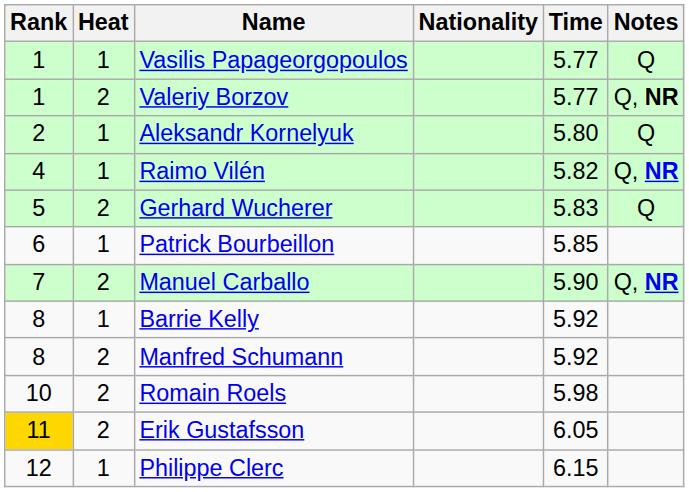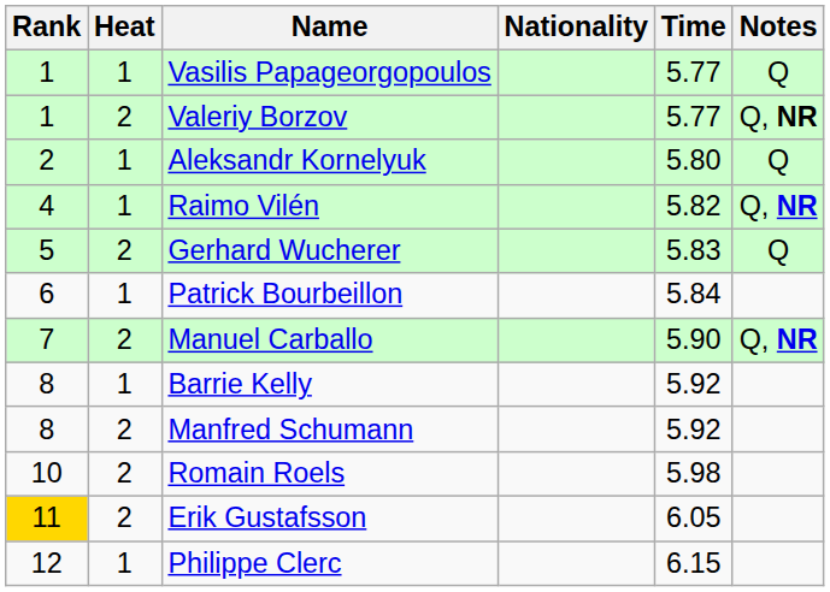 <table class="wikitable sortable" style="text-align:center">
 <tr>
 <th>Rank</th>
 <th>Heat</th>
 <th>Name</th>
 <th>Nationality</th>
 <th>Time</th>
 <th>Notes</th>
 </tr>
 <tr bgcolor=ccffcc>
 <td>1</td>
 <td>1</td>
 <td align="left"><a href='#'>Vasilis Papageorgopoulos</a></td>
 <td align=left></td>
 <td>5.77</td>
 <td>Q</td>
 </tr>
 <tr bgcolor=ccffcc>
 <td>1</td>
 <td>2</td>
 <td align="left"><a href='#'>Valeriy Borzov</a></td>
 <td align=left></td>
 <td>5.77</td>
 <td>Q, <strong>NR</strong></td>
 </tr>
 <tr bgcolor=ccffcc>
 <td>2</td>
 <td>1</td>
 <td align="left"><a href='#'>Aleksandr Kornelyuk</a></td>
 <td align=left></td>
 <td>5.80</td>
 <td>Q</td>
 </tr>
 <tr bgcolor=ccffcc>
 <td>4</td>
 <td>1</td>
 <td align="left"><a href='#'>Raimo Vilén</a></td>
 <td align=left></td>
 <td>5.82</td>
 <td>Q, <strong><a href='#'>NR</a></strong></td>
 </tr>
 <tr bgcolor=ccffcc>
 <td>5</td>
 <td>2</td>
 <td align="left"><a href='#'>Gerhard Wucherer</a></td>
 <td align=left></td>
 <td>5.83</td>
 <td>Q</td>
 </tr>
 <tr>
 <td>6</td>
 <td>1</td>
 <td align="left"><a href='#'>Patrick Bourbeillon</a></td>
 <td align=left></td>
-<td>5.85</td>
+<td>5.84</td>
 <td></td>
 </tr>
 <tr bgcolor=ccffcc>
 <td>7</td>
 <td>2</td>
 <td align="left"><a href='#'>Manuel Carballo</a></td>
 <td align=left></td>
 <td>5.90</td>
 <td>Q, <strong><a href='#'>NR</a></strong></td>
 </tr>
 <tr>
 <td>8</td>
 <td>1</td>
 <td align="left"><a href='#'>Barrie Kelly</a></td>
 <td align=left></td>
 <td>5.92</td>
 <td></td>
 </tr>
 <tr>
 <td>8</td>
 <td>2</td>
 <td align="left"><a href='#'>Manfred Schumann</a></td>
 <td align=left></td>
 <td>5.92</td>
 <td></td>
 </tr>
 <tr>
 <td>10</td>
 <td>2</td>
 <td align="left"><a href='#'>Romain Roels</a></td>
 <td align=left></td>
 <td>5.98</td>
 <td></td>
 </tr>
 <tr>
 <td style="background: gold;">11</td>
 <td>2</td>
 <td align="left"><a href='#'>Erik Gustafsson</a></td>
 <td align=left></td>
 <td>6.05</td>
 <td></td>
 </tr>
 <tr>
 <td>12</td>
 <td>1</td>
 <td align="left"><a href='#'>Philippe Clerc</a></td>
 <td align=left></td>
 <td>6.15</td>
 <td></td>
 </tr>
 </table>
